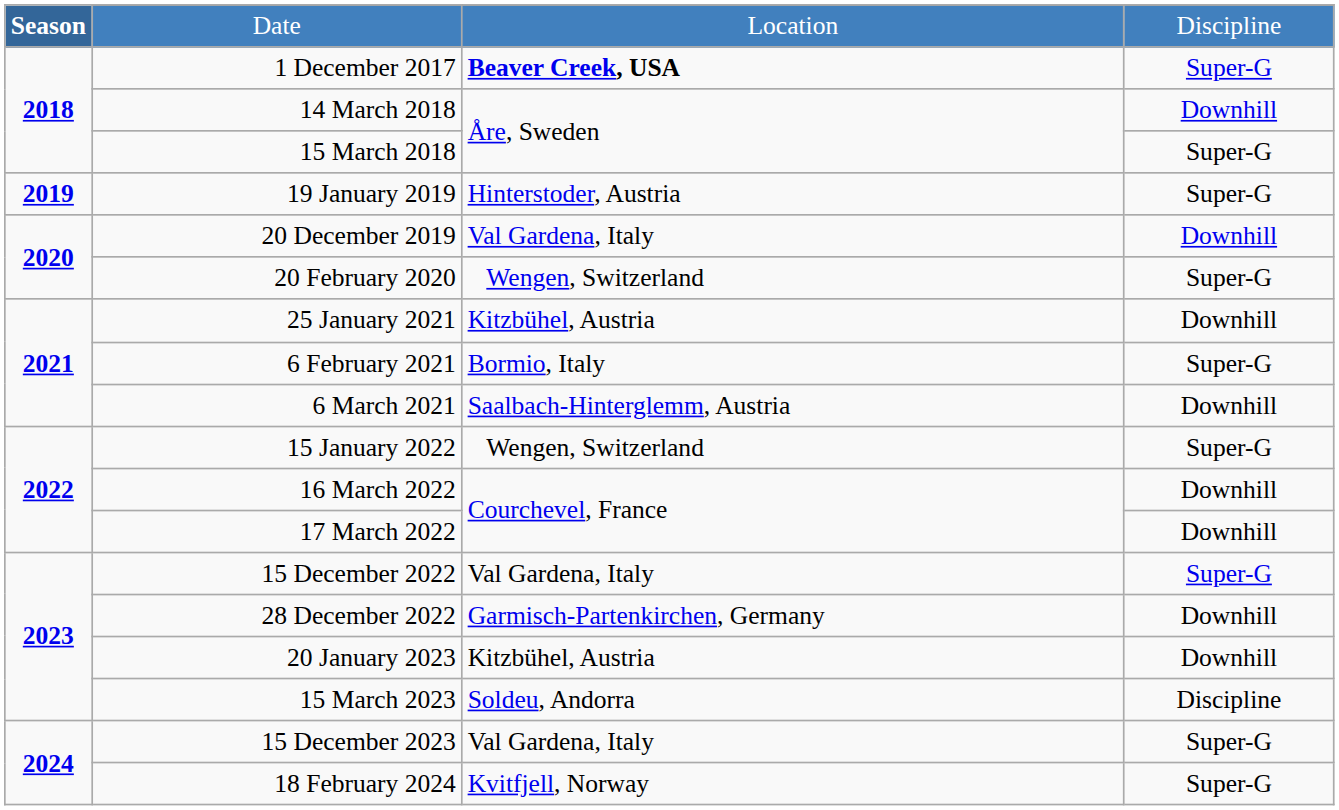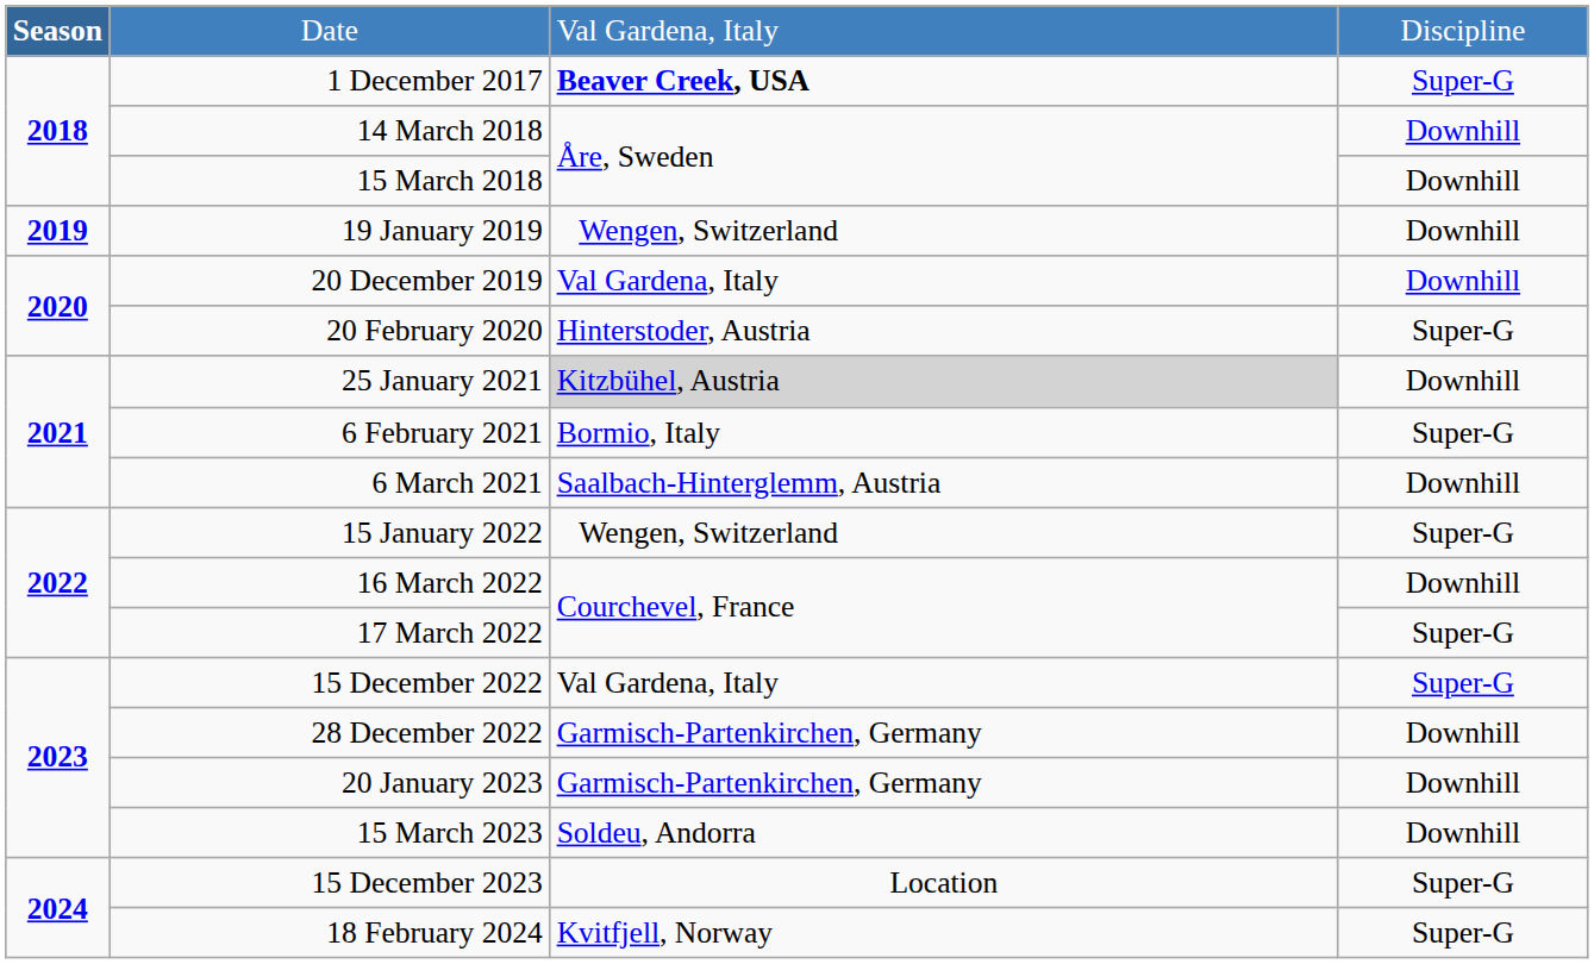 <table class="wikitable"  style="font-size:95%; text-align:center; border:gray solid 1px; width:50%;">
 <tr style="background:#369; color:white;">
 <td rowspan="2" colspan="1" width="5%"><strong>Season</strong></td>
 </tr>
 <tr style="background-color:#4180be; color:white;">
 <td>Date</td>
-<td>Location</td>
+<td align=left> Val Gardena, Italy</td>
 <td>Discipline</td>
 </tr>
 <tr>
 <td rowspan=3><strong><a href='#'>2018</a></strong></td>
 <td align=right>1 December 2017</td>
 <td align=left><strong> <a href='#'>Beaver Creek</a>, USA</strong></td>
 <td><a href='#'>Super-G</a></td>
 </tr>
 <tr>
 <td align=right>14 March 2018</td>
 <td rowspan=2 align=left> <a href='#'>Åre</a>, Sweden</td>
 <td><a href='#'>Downhill</a></td>
 </tr>
 <tr>
 <td align=right>15 March 2018</td>
-<td>Super-G</td>
+<td>Downhill</td>
 </tr>
 <tr>
 <td><strong><a href='#'>2019</a></strong></td>
 <td align=right>19 January 2019</td>
-<td align=left> <a href='#'>Hinterstoder</a>, Austria</td>
-<td>Super-G</td>
+<td align=left>   <a href='#'>Wengen</a>, Switzerland</td>
+<td>Downhill</td>
 </tr>
 <tr>
 <td rowspan=2><strong><a href='#'>2020</a></strong></td>
 <td align=right>20 December 2019</td>
 <td align=left> <a href='#'>Val Gardena</a>, Italy</td>
 <td><a href='#'>Downhill</a></td>
 </tr>
 <tr>
 <td align=right>20 February 2020</td>
-<td align=left>   <a href='#'>Wengen</a>, Switzerland</td>
+<td align=left> <a href='#'>Hinterstoder</a>, Austria</td>
 <td>Super-G</td>
 </tr>
 <tr>
 <td rowspan=3><strong><a href='#'>2021</a></strong></td>
 <td align=right>25 January 2021</td>
-<td align=left> <a href='#'>Kitzbühel</a>, Austria</td>
+<td align=left style="background: lightgrey;"> <a href='#'>Kitzbühel</a>, Austria</td>
 <td>Downhill</td>
 </tr>
 <tr>
 <td align=right>6 February 2021</td>
 <td align=left> <a href='#'>Bormio</a>, Italy</td>
 <td>Super-G</td>
 </tr>
 <tr>
 <td align=right>6 March 2021</td>
 <td align=left> <a href='#'>Saalbach-Hinterglemm</a>, Austria</td>
 <td>Downhill</td>
 </tr>
 <tr>
 <td rowspan=3><strong><a href='#'>2022</a></strong></td>
 <td align=right>15 January 2022</td>
 <td align=left>   Wengen, Switzerland</td>
 <td>Super-G</td>
 </tr>
 <tr>
 <td align=right>16 March 2022</td>
 <td rowspan=2 align=left> <a href='#'>Courchevel</a>, France</td>
 <td>Downhill</td>
 </tr>
 <tr>
 <td align=right>17 March 2022</td>
-<td>Downhill</td>
+<td>Super-G</td>
 </tr>
 <tr>
 <td rowspan=4><strong><a href='#'>2023</a></strong></td>
 <td align=right>15 December 2022</td>
 <td align=left> Val Gardena, Italy</td>
 <td><a href='#'>Super-G</a></td>
 </tr>
 <tr>
 <td align=right>28 December 2022</td>
 <td align=left> <a href='#'>Garmisch-Partenkirchen</a>, Germany</td>
 <td>Downhill</td>
 </tr>
 <tr>
 <td align=right>20 January 2023</td>
-<td align=left> Kitzbühel, Austria</td>
+<td align=left> <a href='#'>Garmisch-Partenkirchen</a>, Germany</td>
 <td>Downhill</td>
 </tr>
 <tr>
 <td align=right>15 March 2023</td>
 <td align=left> <a href='#'>Soldeu</a>, Andorra</td>
-<td>Discipline</td>
+<td>Downhill</td>
 </tr>
 <tr>
 <td rowspan=2><strong><a href='#'>2024</a></strong></td>
 <td align=right>15 December 2023</td>
-<td align=left> Val Gardena, Italy</td>
+<td>Location</td>
 <td>Super-G</td>
 </tr>
 <tr>
 <td align=right>18 February 2024</td>
 <td align=left> <a href='#'>Kvitfjell</a>, Norway</td>
 <td>Super-G</td>
 </tr>
 </table>
